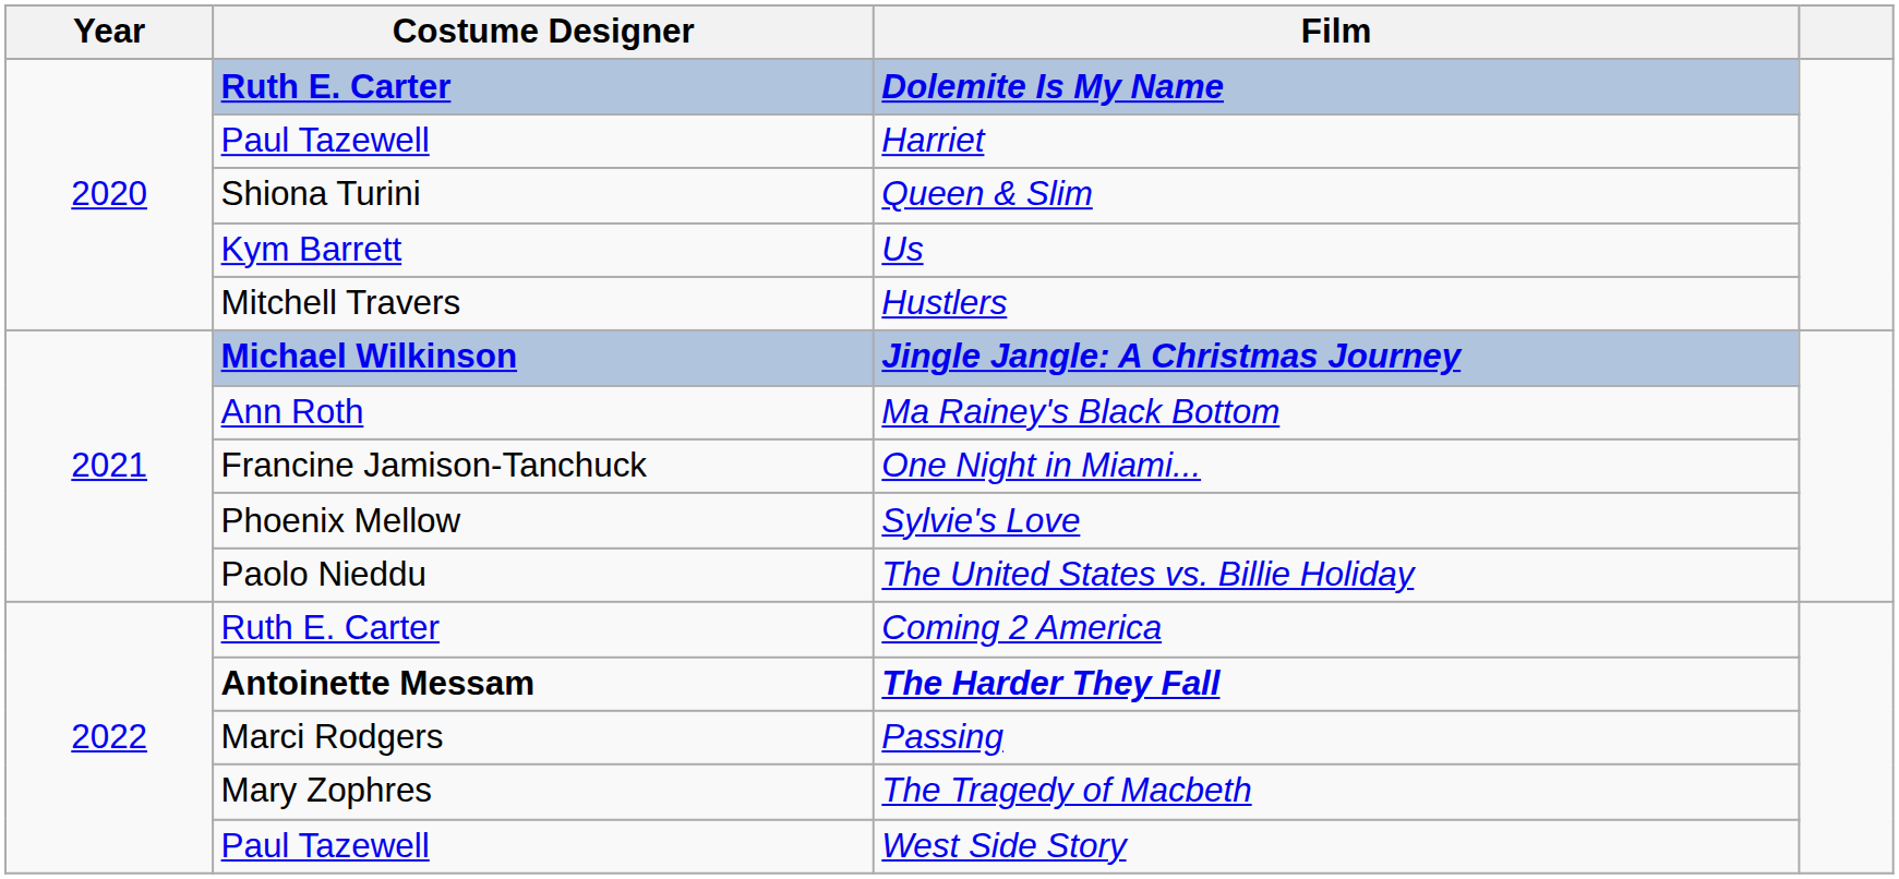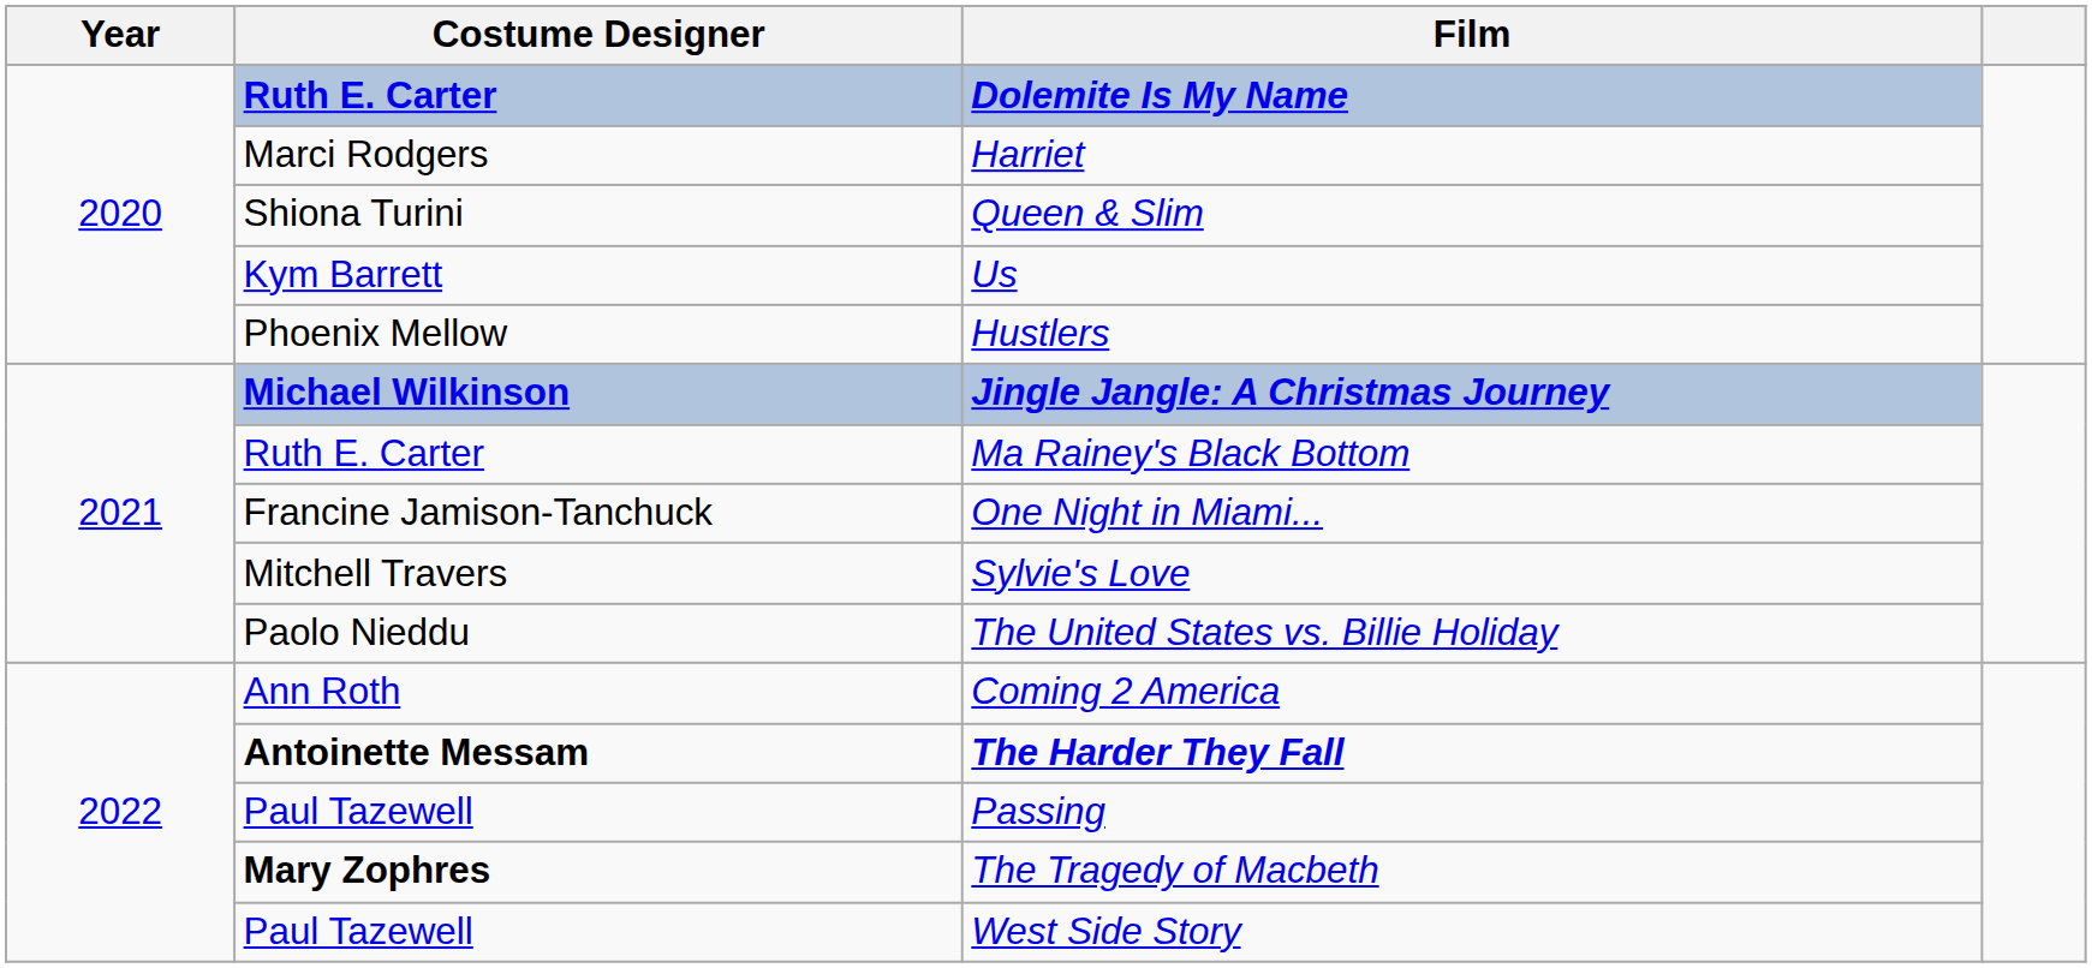 <table class="wikitable" style="width:100%;">
 <tr style="background:#bebebe;">
 <th style="width:11%;">Year</th>
 <th style="width:35%;">Costume Designer</th>
 <th style="width:49%;">Film</th>
 <th style="width:5%;"></th>
 </tr>
 <tr>
 <td rowspan="5" align="center"><a href='#'>2020</a></td>
 <td style="background:#B0C4DE"><strong><a href='#'>Ruth E. Carter</a></strong></td>
 <td style="background:#B0C4DE"><strong><em><a href='#'>Dolemite Is My Name</a></em></strong></td>
 <td rowspan="5" align="center"></td>
 </tr>
 <tr>
-<td><a href='#'>Paul Tazewell</a></td>
+<td>Marci Rodgers</td>
 <td><em><a href='#'>Harriet</a></em></td>
 </tr>
 <tr>
 <td>Shiona Turini</td>
 <td><em><a href='#'>Queen & Slim</a></em></td>
 </tr>
 <tr>
 <td><a href='#'>Kym Barrett</a></td>
 <td><em><a href='#'>Us</a></em></td>
 </tr>
 <tr>
-<td>Mitchell Travers</td>
+<td>Phoenix Mellow</td>
 <td><em><a href='#'>Hustlers</a></em></td>
 </tr>
 <tr>
 <td rowspan="5" align="center"><a href='#'>2021</a></td>
 <td style="background:#B0C4DE"><strong><a href='#'>Michael Wilkinson</a></strong></td>
 <td style="background:#B0C4DE"><strong><em><a href='#'>Jingle Jangle: A Christmas Journey</a></em></strong></td>
 <td rowspan="5" align="center"></td>
 </tr>
 <tr>
-<td><a href='#'>Ann Roth</a></td>
+<td><a href='#'>Ruth E. Carter</a></td>
 <td><em><a href='#'>Ma Rainey's Black Bottom</a></em></td>
 </tr>
 <tr>
 <td>Francine Jamison-Tanchuck</td>
 <td><em><a href='#'>One Night in Miami...</a></em></td>
 </tr>
 <tr>
-<td>Phoenix Mellow</td>
+<td>Mitchell Travers</td>
 <td><em><a href='#'>Sylvie's Love</a></em></td>
 </tr>
 <tr>
 <td>Paolo Nieddu</td>
 <td><em><a href='#'>The United States vs. Billie Holiday</a></em></td>
 </tr>
 <tr>
 <td rowspan="5" align="center"><a href='#'>2022</a></td>
-<td><a href='#'>Ruth E. Carter</a></td>
+<td><a href='#'>Ann Roth</a></td>
 <td><em><a href='#'>Coming 2 America</a></em></td>
 <td rowspan="5" align="center"></td>
 </tr>
 <tr>
 <td><strong>Antoinette Messam</strong></td>
 <td><strong><em><a href='#'>The Harder They Fall</a></em></strong></td>
 </tr>
 <tr>
-<td>Marci Rodgers</td>
+<td><a href='#'>Paul Tazewell</a></td>
 <td><em><a href='#'>Passing</a></em></td>
 </tr>
 <tr>
-<td>Mary Zophres</td>
+<td><strong>Mary Zophres</strong></td>
 <td><em><a href='#'>The Tragedy of Macbeth</a></em></td>
 </tr>
 <tr>
 <td><a href='#'>Paul Tazewell</a></td>
 <td><em><a href='#'>West Side Story</a></em></td>
 </tr>
 </table>
